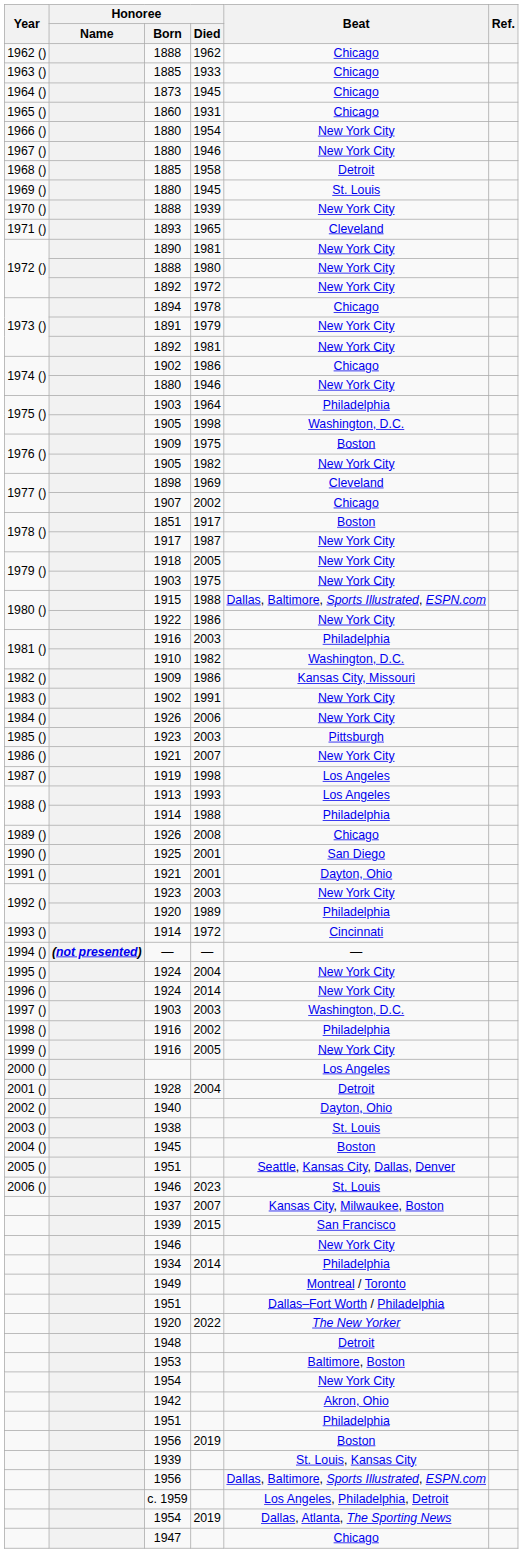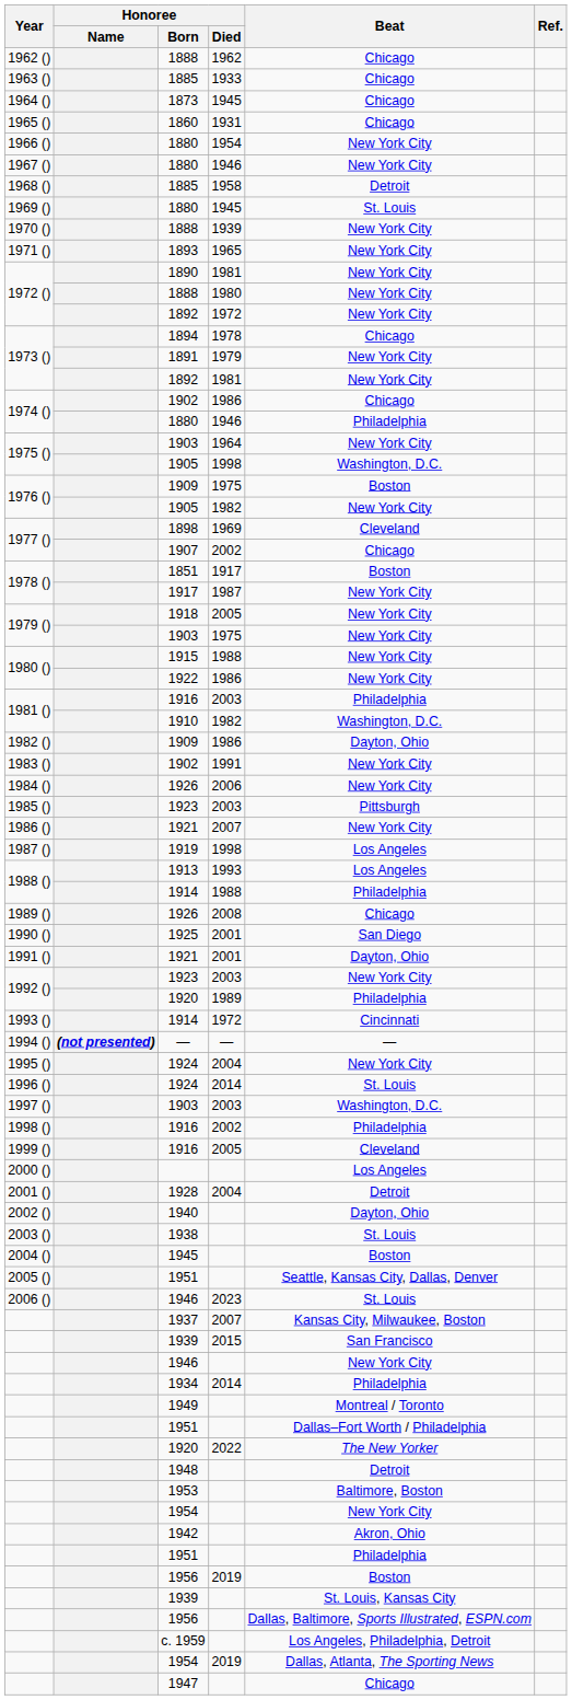 <table class="wikitable sortable plainrowheaders" style="text-align:center">
 <tr>
 <th rowspan=2>Year</th>
 <th colspan=3>Honoree</th>
 <th rowspan=2>Beat</th>
 <th rowspan=2 class=unsortable>Ref.</th>
 </tr>
 <tr>
 <th>Name</th>
 <th>Born</th>
 <th>Died</th>
 </tr>
 <tr>
 <td>1962 ()</td>
 <th scope="row" style="text-align:center"></th>
 <td>1888</td>
 <td>1962</td>
 <td><a href='#'>Chicago</a></td>
 <td></td>
 </tr>
 <tr>
 <td>1963 ()</td>
 <th scope="row" style="text-align:center"></th>
 <td>1885</td>
 <td>1933</td>
 <td><a href='#'>Chicago</a></td>
 <td></td>
 </tr>
 <tr>
 <td>1964 ()</td>
 <th scope="row" style="text-align:center"></th>
 <td>1873</td>
 <td>1945</td>
 <td><a href='#'>Chicago</a></td>
 <td></td>
 </tr>
 <tr>
 <td>1965 ()</td>
 <th scope="row" style="text-align:center"></th>
 <td>1860</td>
 <td>1931</td>
 <td><a href='#'>Chicago</a></td>
 <td></td>
 </tr>
 <tr>
 <td>1966 ()</td>
 <th scope="row" style="text-align:center"></th>
 <td>1880</td>
 <td>1954</td>
 <td><a href='#'>New York City</a></td>
 <td></td>
 </tr>
 <tr>
 <td>1967 ()</td>
 <th scope="row" style="text-align:center"></th>
 <td>1880</td>
 <td>1946</td>
 <td><a href='#'>New York City</a></td>
 <td></td>
 </tr>
 <tr>
 <td>1968 ()</td>
 <th scope="row" style="text-align:center"></th>
 <td>1885</td>
 <td>1958</td>
 <td><a href='#'>Detroit</a></td>
 <td></td>
 </tr>
 <tr>
 <td>1969 ()</td>
 <th scope="row" style="text-align:center"></th>
 <td>1880</td>
 <td>1945</td>
 <td><a href='#'>St. Louis</a></td>
 <td></td>
 </tr>
 <tr>
 <td>1970 ()</td>
 <th scope="row" style="text-align:center"></th>
 <td>1888</td>
 <td>1939</td>
 <td><a href='#'>New York City</a></td>
 <td></td>
 </tr>
 <tr>
 <td>1971 ()</td>
 <th scope="row" style="text-align:center"></th>
 <td>1893</td>
 <td>1965</td>
-<td><a href='#'>Cleveland</a></td>
+<td><a href='#'>New York City</a></td>
 <td></td>
 </tr>
 <tr>
 <td rowspan=3>1972 ()</td>
 <th scope="row" style="text-align:center"></th>
 <td>1890</td>
 <td>1981</td>
 <td><a href='#'>New York City</a></td>
 <td></td>
 </tr>
 <tr>
 <th scope="row" style="text-align:center"></th>
 <td>1888</td>
 <td>1980</td>
 <td><a href='#'>New York City</a></td>
 <td></td>
 </tr>
 <tr>
 <th scope="row" style="text-align:center"></th>
 <td>1892</td>
 <td>1972</td>
 <td><a href='#'>New York City</a></td>
 <td></td>
 </tr>
 <tr>
 <td rowspan=3>1973 ()</td>
 <th scope="row" style="text-align:center"></th>
 <td>1894</td>
 <td>1978</td>
 <td><a href='#'>Chicago</a></td>
 <td></td>
 </tr>
 <tr>
 <th scope="row" style="text-align:center"></th>
 <td>1891</td>
 <td>1979</td>
 <td><a href='#'>New York City</a></td>
 <td></td>
 </tr>
 <tr>
 <th scope="row" style="text-align:center"></th>
 <td>1892</td>
 <td>1981</td>
 <td><a href='#'>New York City</a></td>
 <td></td>
 </tr>
 <tr>
 <td rowspan=2>1974 ()</td>
 <th scope="row" style="text-align:center"></th>
 <td>1902</td>
 <td>1986</td>
 <td><a href='#'>Chicago</a></td>
 <td></td>
 </tr>
 <tr>
 <th scope="row" style="text-align:center"></th>
 <td>1880</td>
 <td>1946</td>
-<td><a href='#'>New York City</a></td>
+<td><a href='#'>Philadelphia</a></td>
 <td></td>
 </tr>
 <tr>
 <td rowspan=2>1975 ()</td>
 <th scope="row" style="text-align:center"></th>
 <td>1903</td>
 <td>1964</td>
-<td><a href='#'>Philadelphia</a></td>
+<td><a href='#'>New York City</a></td>
 <td></td>
 </tr>
 <tr>
 <th scope="row" style="text-align:center"></th>
 <td>1905</td>
 <td>1998</td>
 <td><a href='#'>Washington, D.C.</a></td>
 <td></td>
 </tr>
 <tr>
 <td rowspan=2>1976 ()</td>
 <th scope="row" style="text-align:center"></th>
 <td>1909</td>
 <td>1975</td>
 <td><a href='#'>Boston</a></td>
 <td></td>
 </tr>
 <tr>
 <th scope="row" style="text-align:center"></th>
 <td>1905</td>
 <td>1982</td>
 <td><a href='#'>New York City</a></td>
 <td></td>
 </tr>
 <tr>
 <td rowspan=2>1977 ()</td>
 <th scope="row" style="text-align:center"></th>
 <td>1898</td>
 <td>1969</td>
 <td><a href='#'>Cleveland</a></td>
 <td></td>
 </tr>
 <tr>
 <th scope="row" style="text-align:center"></th>
 <td>1907</td>
 <td>2002</td>
 <td><a href='#'>Chicago</a></td>
 <td></td>
 </tr>
 <tr>
 <td rowspan=2>1978 ()</td>
 <th scope="row" style="text-align:center"></th>
 <td>1851</td>
 <td>1917</td>
 <td><a href='#'>Boston</a></td>
 <td></td>
 </tr>
 <tr>
 <th scope="row" style="text-align:center"></th>
 <td>1917</td>
 <td>1987</td>
 <td><a href='#'>New York City</a></td>
 <td></td>
 </tr>
 <tr>
 <td rowspan=2>1979 ()</td>
 <th scope="row" style="text-align:center"></th>
 <td>1918</td>
 <td>2005</td>
 <td><a href='#'>New York City</a></td>
 <td></td>
 </tr>
 <tr>
 <th scope="row" style="text-align:center"></th>
 <td>1903</td>
 <td>1975</td>
 <td><a href='#'>New York City</a></td>
 <td></td>
 </tr>
 <tr>
 <td rowspan=2>1980 ()</td>
 <th scope="row" style="text-align:center"></th>
 <td>1915</td>
 <td>1988</td>
-<td><a href='#'>Dallas</a>, <a href='#'>Baltimore</a>, <em><a href='#'>Sports Illustrated</a></em>, <em><a href='#'>ESPN.com</a></em></td>
+<td><a href='#'>New York City</a></td>
 <td></td>
 </tr>
 <tr>
 <th scope="row" style="text-align:center"></th>
 <td>1922</td>
 <td>1986</td>
 <td><a href='#'>New York City</a></td>
 <td></td>
 </tr>
 <tr>
 <td rowspan=2>1981 ()</td>
 <th scope="row" style="text-align:center"></th>
 <td>1916</td>
 <td>2003</td>
 <td><a href='#'>Philadelphia</a></td>
 <td></td>
 </tr>
 <tr>
 <th scope="row" style="text-align:center"></th>
 <td>1910</td>
 <td>1982</td>
 <td><a href='#'>Washington, D.C.</a></td>
 <td></td>
 </tr>
 <tr>
 <td>1982 ()</td>
 <th scope="row" style="text-align:center"></th>
 <td>1909</td>
 <td>1986</td>
-<td><a href='#'>Kansas City, Missouri</a></td>
+<td><a href='#'>Dayton, Ohio</a></td>
 <td></td>
 </tr>
 <tr>
 <td>1983 ()</td>
 <th scope="row" style="text-align:center"></th>
 <td>1902</td>
 <td>1991</td>
 <td><a href='#'>New York City</a></td>
 <td></td>
 </tr>
 <tr>
 <td>1984 ()</td>
 <th scope="row" style="text-align:center"></th>
 <td>1926</td>
 <td>2006</td>
 <td><a href='#'>New York City</a></td>
 <td></td>
 </tr>
 <tr>
 <td>1985 ()</td>
 <th scope="row" style="text-align:center"></th>
 <td>1923</td>
 <td>2003</td>
 <td><a href='#'>Pittsburgh</a></td>
 <td></td>
 </tr>
 <tr>
 <td>1986 ()</td>
 <th scope="row" style="text-align:center"></th>
 <td>1921</td>
 <td>2007</td>
 <td><a href='#'>New York City</a></td>
 <td></td>
 </tr>
 <tr>
 <td>1987 ()</td>
 <th scope="row" style="text-align:center"></th>
 <td>1919</td>
 <td>1998</td>
 <td><a href='#'>Los Angeles</a></td>
 <td></td>
 </tr>
 <tr>
 <td rowspan=2>1988 ()</td>
 <th scope="row" style="text-align:center"></th>
 <td>1913</td>
 <td>1993</td>
 <td><a href='#'>Los Angeles</a></td>
 <td></td>
 </tr>
 <tr>
 <th scope="row" style="text-align:center"></th>
 <td>1914</td>
 <td>1988</td>
 <td><a href='#'>Philadelphia</a></td>
 <td></td>
 </tr>
 <tr>
 <td>1989 ()</td>
 <th scope="row" style="text-align:center"></th>
 <td>1926</td>
 <td>2008</td>
 <td><a href='#'>Chicago</a></td>
 <td></td>
 </tr>
 <tr>
 <td>1990 ()</td>
 <th scope="row" style="text-align:center"></th>
 <td>1925</td>
 <td>2001</td>
 <td><a href='#'>San Diego</a></td>
 <td></td>
 </tr>
 <tr>
 <td>1991 ()</td>
 <th scope="row" style="text-align:center"></th>
 <td>1921</td>
 <td>2001</td>
 <td><a href='#'>Dayton, Ohio</a></td>
 <td></td>
 </tr>
 <tr>
 <td rowspan=2>1992 ()</td>
 <th scope="row" style="text-align:center"></th>
 <td>1923</td>
 <td>2003</td>
 <td><a href='#'>New York City</a></td>
 <td></td>
 </tr>
 <tr>
 <th scope="row" style="text-align:center"></th>
 <td>1920</td>
 <td>1989</td>
 <td><a href='#'>Philadelphia</a></td>
 <td></td>
 </tr>
 <tr>
 <td>1993 ()</td>
 <th scope="row" style="text-align:center"></th>
 <td>1914</td>
 <td>1972</td>
 <td><a href='#'>Cincinnati</a></td>
 <td></td>
 </tr>
 <tr>
 <td>1994 ()</td>
 <th scope="row" style="text-align:center"><em>(<a href='#'>not presented</a>)</em></th>
 <td>—</td>
 <td>—</td>
 <td>—</td>
 <td></td>
 </tr>
 <tr>
 <td>1995 ()</td>
 <th scope="row" style="text-align:center"></th>
 <td>1924</td>
 <td>2004</td>
 <td><a href='#'>New York City</a></td>
 <td></td>
 </tr>
 <tr>
 <td>1996 ()</td>
 <th scope="row" style="text-align:center"></th>
 <td>1924</td>
 <td>2014</td>
-<td><a href='#'>New York City</a></td>
+<td><a href='#'>St. Louis</a></td>
 <td></td>
 </tr>
 <tr>
 <td>1997 ()</td>
 <th scope="row" style="text-align:center"></th>
 <td>1903</td>
 <td>2003</td>
 <td><a href='#'>Washington, D.C.</a></td>
 <td></td>
 </tr>
 <tr>
 <td>1998 ()</td>
 <th scope="row" style="text-align:center"></th>
 <td>1916</td>
 <td>2002</td>
 <td><a href='#'>Philadelphia</a></td>
 <td></td>
 </tr>
 <tr>
 <td>1999 ()</td>
 <th scope="row" style="text-align:center"></th>
 <td>1916</td>
 <td>2005</td>
-<td><a href='#'>New York City</a></td>
+<td><a href='#'>Cleveland</a></td>
 <td></td>
 </tr>
 <tr>
 <td>2000 ()</td>
 <th scope="row" style="text-align:center"></th>
 <td></td>
 <td></td>
 <td><a href='#'>Los Angeles</a></td>
 <td></td>
 </tr>
 <tr>
 <td>2001 ()</td>
 <th scope="row" style="text-align:center"></th>
 <td>1928</td>
 <td>2004</td>
 <td><a href='#'>Detroit</a></td>
 <td></td>
 </tr>
 <tr>
 <td>2002 ()</td>
 <th scope="row" style="text-align:center"></th>
 <td>1940</td>
 <td></td>
 <td><a href='#'>Dayton, Ohio</a></td>
 <td></td>
 </tr>
 <tr>
 <td>2003 ()</td>
 <th scope="row" style="text-align:center"></th>
 <td>1938</td>
 <td></td>
 <td><a href='#'>St. Louis</a></td>
 <td></td>
 </tr>
 <tr>
 <td>2004 ()</td>
 <th scope="row" style="text-align:center"></th>
 <td>1945</td>
 <td></td>
 <td><a href='#'>Boston</a></td>
 <td></td>
 </tr>
 <tr>
 <td>2005 ()</td>
 <th scope="row" style="text-align:center"></th>
 <td>1951</td>
 <td></td>
 <td><a href='#'>Seattle</a>, <a href='#'>Kansas City</a>, <a href='#'>Dallas</a>, <a href='#'>Denver</a></td>
 <td></td>
 </tr>
 <tr>
 <td>2006 ()</td>
 <th scope="row" style="text-align:center"></th>
 <td>1946</td>
 <td>2023</td>
 <td><a href='#'>St. Louis</a></td>
 <td></td>
 </tr>
 <tr>
 <td></td>
 <th scope="row" style="text-align:center"></th>
 <td>1937</td>
 <td>2007</td>
 <td><a href='#'>Kansas City</a>, <a href='#'>Milwaukee</a>, <a href='#'>Boston</a></td>
 <td></td>
 </tr>
 <tr>
 <td></td>
 <th scope="row" style="text-align:center"></th>
 <td>1939</td>
 <td>2015</td>
 <td><a href='#'>San Francisco</a></td>
 <td></td>
 </tr>
 <tr>
 <td></td>
 <th scope="row" style="text-align:center"></th>
 <td>1946</td>
 <td></td>
 <td><a href='#'>New York City</a></td>
 <td></td>
 </tr>
 <tr>
 <td></td>
 <th scope="row" style="text-align:center"></th>
 <td>1934</td>
 <td>2014</td>
 <td><a href='#'>Philadelphia</a></td>
 <td></td>
 </tr>
 <tr>
 <td></td>
 <th scope="row" style="text-align:center"></th>
 <td>1949</td>
 <td></td>
 <td><a href='#'>Montreal</a> / <a href='#'>Toronto</a></td>
 <td></td>
 </tr>
 <tr>
 <td></td>
 <th scope="row" style="text-align:center"></th>
 <td>1951</td>
 <td></td>
 <td><a href='#'>Dallas–Fort Worth</a> / <a href='#'>Philadelphia</a></td>
 <td></td>
 </tr>
 <tr>
 <td></td>
 <th scope="row" style="text-align:center"></th>
 <td>1920</td>
 <td>2022</td>
 <td><em><a href='#'>The New Yorker</a></em></td>
 <td></td>
 </tr>
 <tr>
 <td></td>
 <th scope="row" style="text-align:center"></th>
 <td>1948</td>
 <td></td>
 <td><a href='#'>Detroit</a></td>
 <td></td>
 </tr>
 <tr>
 <td></td>
 <th scope="row" style="text-align:center"></th>
 <td>1953</td>
 <td></td>
 <td><a href='#'>Baltimore</a>, <a href='#'>Boston</a></td>
 <td></td>
 </tr>
 <tr>
 <td></td>
 <th scope="row" style="text-align:center"></th>
 <td>1954</td>
 <td></td>
 <td><a href='#'>New York City</a></td>
 <td></td>
 </tr>
 <tr>
 <td></td>
 <th scope="row" style="text-align:center"></th>
 <td>1942</td>
 <td></td>
 <td><a href='#'>Akron, Ohio</a></td>
 <td></td>
 </tr>
 <tr>
 <td></td>
 <th scope="row" style="text-align:center"></th>
 <td>1951</td>
 <td></td>
 <td><a href='#'>Philadelphia</a></td>
 <td></td>
 </tr>
 <tr>
 <td></td>
 <th scope="row" style="text-align:center"></th>
 <td>1956</td>
 <td>2019</td>
 <td><a href='#'>Boston</a></td>
 <td></td>
 </tr>
 <tr>
 <td></td>
 <th scope="row" style="text-align:center"></th>
 <td>1939</td>
 <td></td>
 <td><a href='#'>St. Louis</a>, <a href='#'>Kansas City</a></td>
 <td></td>
 </tr>
 <tr>
 <td></td>
 <th scope="row" style="text-align:center"></th>
 <td>1956</td>
 <td></td>
 <td><a href='#'>Dallas</a>, <a href='#'>Baltimore</a>, <em><a href='#'>Sports Illustrated</a></em>, <em><a href='#'>ESPN.com</a></em></td>
 <td></td>
 </tr>
 <tr>
 <td></td>
 <th scope="row" style="text-align:center"></th>
 <td>c. 1959</td>
 <td></td>
 <td><a href='#'>Los Angeles</a>, <a href='#'>Philadelphia</a>, <a href='#'>Detroit</a></td>
 <td></td>
 </tr>
 <tr>
 <td></td>
 <th scope="row" style="text-align:center"></th>
 <td>1954</td>
 <td>2019</td>
 <td><a href='#'>Dallas</a>, <a href='#'>Atlanta</a>, <em><a href='#'>The Sporting News</a></em></td>
 <td></td>
 </tr>
 <tr>
 <td></td>
 <th scope="row" style="text-align:center"></th>
 <td>1947</td>
 <td></td>
 <td><a href='#'>Chicago</a></td>
 <td></td>
 </tr>
 </table>
